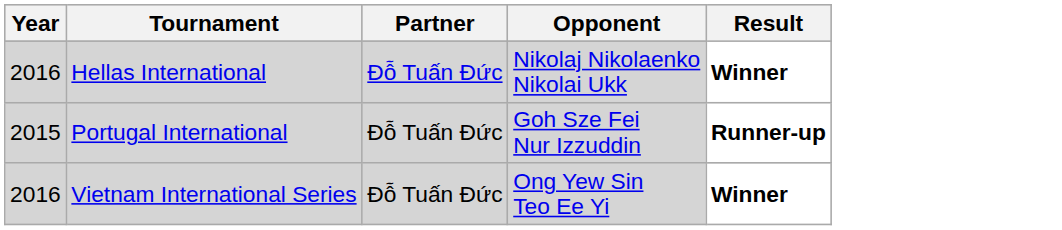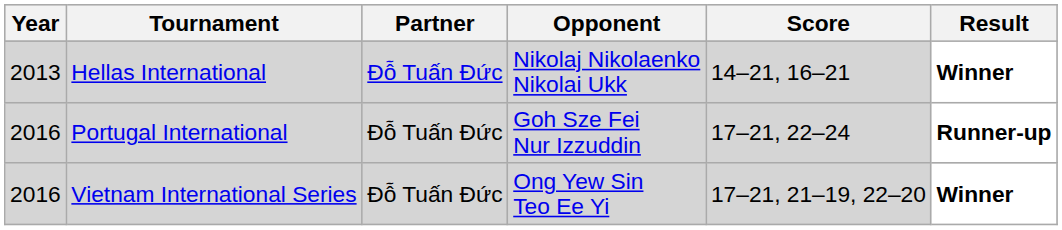 <table class="sortable wikitable" style="font-size: 90%;">
 <tr>
 <th>Year</th>
 <th>Tournament</th>
 <th>Partner</th>
 <th>Opponent</th>
+<th>Score</th>
 <th>Result</th>
 </tr>
 <tr style="background:#D5D5D5">
-<td align="center">2016</td>
+<td align="center">2013</td>
 <td align="left"><a href='#'>Hellas International</a></td>
 <td align="left"> <a href='#'>Đỗ Tuấn Đức</a></td>
 <td align="left"> <a href='#'>Nikolaj Nikolaenko</a><br> <a href='#'>Nikolai Ukk</a></td>
+<td align="left">14–21, 16–21</td>
 <td style="text-align:left; background:white"> <strong>Winner</strong></td>
 </tr>
 <tr style="background:#D5D5D5">
-<td align="center">2015</td>
+<td align="center">2016</td>
 <td align="left"><a href='#'>Portugal International</a></td>
 <td align="left"> Đỗ Tuấn Đức</td>
 <td align="left"> <a href='#'>Goh Sze Fei</a><br> <a href='#'>Nur Izzuddin</a></td>
+<td align="left">17–21, 22–24</td>
 <td style="text-align:left; background:white"> <strong>Runner-up</strong></td>
 </tr>
 <tr style="background:#D5D5D5">
 <td align="center">2016</td>
 <td align="left"><a href='#'>Vietnam International Series</a></td>
 <td align="left"> Đỗ Tuấn Đức</td>
 <td align="left"> <a href='#'>Ong Yew Sin</a><br> <a href='#'>Teo Ee Yi</a></td>
+<td align="left">17–21, 21–19, 22–20</td>
 <td style="text-align:left; background:white"> <strong>Winner</strong></td>
 </tr>
 </table>
